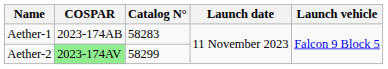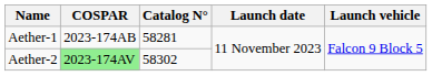 <table class="wikitable">
 <tr>
 <th>Name</th>
 <th>COSPAR</th>
 <th>Catalog N°</th>
 <th>Launch date</th>
 <th>Launch vehicle</th>
 </tr>
 <tr>
 <td>Aether-1</td>
 <td>2023-174AB</td>
-<td>58283</td>
+<td>58281</td>
 <td rowspan=2>11 November 2023</td>
 <td rowspan=2><a href='#'>Falcon 9 Block 5</a></td>
 </tr>
 <tr>
 <td>Aether-2</td>
 <td style="background: lightgreen;">2023-174AV</td>
-<td>58299</td>
+<td>58302</td>
 </tr>
 </table>
